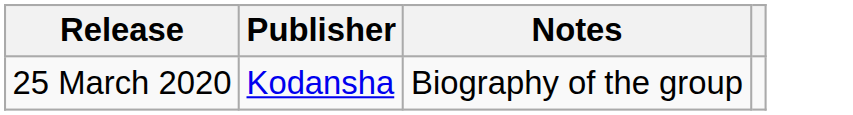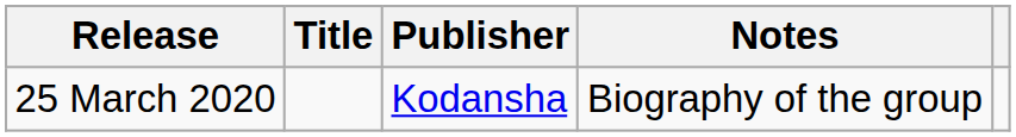 <table class="wikitable">
 <tr>
 <th>Release</th>
+<th>Title</th>
 <th>Publisher</th>
 <th>Notes</th>
 <th class="unsortable"></th>
 </tr>
 <tr>
 <td>25 March 2020</td>
+<td></td>
 <td><a href='#'>Kodansha</a></td>
 <td>Biography of the group</td>
 <td></td>
 </tr>
 </table>
